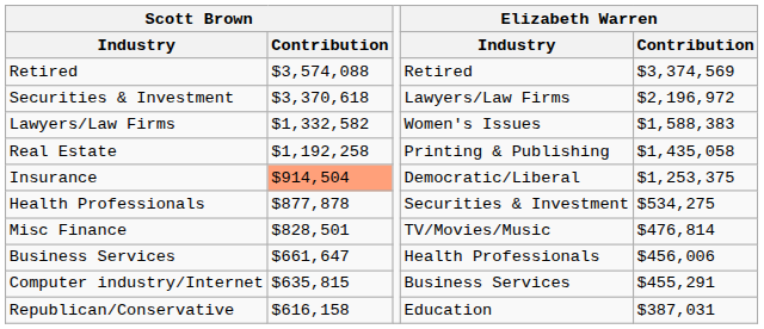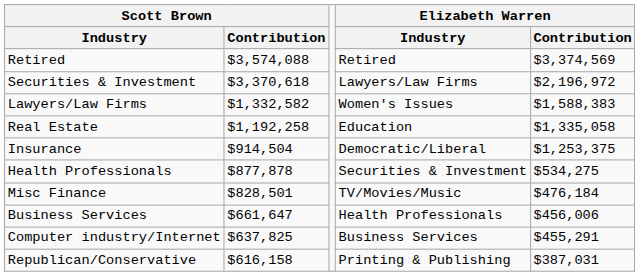 <table class="wikitable">
 <tr>
 <th colspan=2>Scott Brown</th>
 <td rowspan=99></td>
 <th colspan=2>Elizabeth Warren</th>
 </tr>
 <tr>
 <th>Industry</th>
 <th>Contribution</th>
 <th>Industry</th>
 <th>Contribution</th>
 </tr>
 <tr>
 <td>Retired</td>
 <td>$3,574,088</td>
 <td>Retired</td>
 <td>$3,374,569</td>
 </tr>
 <tr>
 <td>Securities & Investment</td>
 <td>$3,370,618</td>
 <td>Lawyers/Law Firms</td>
 <td>$2,196,972</td>
 </tr>
 <tr>
 <td>Lawyers/Law Firms</td>
 <td>$1,332,582</td>
 <td>Women's Issues</td>
 <td>$1,588,383</td>
 </tr>
 <tr>
 <td>Real Estate</td>
 <td>$1,192,258</td>
-<td>Printing & Publishing</td>
-<td>$1,435,058</td>
+<td>Education</td>
+<td>$1,335,058</td>
 </tr>
 <tr>
 <td>Insurance</td>
-<td style="background: lightsalmon;">$914,504</td>
+<td>$914,504</td>
 <td>Democratic/Liberal</td>
 <td>$1,253,375</td>
 </tr>
 <tr>
 <td>Health Professionals</td>
 <td>$877,878</td>
 <td>Securities & Investment</td>
 <td>$534,275</td>
 </tr>
 <tr>
 <td>Misc Finance</td>
 <td>$828,501</td>
 <td>TV/Movies/Music</td>
-<td>$476,814</td>
+<td>$476,184</td>
 </tr>
 <tr>
 <td>Business Services</td>
 <td>$661,647</td>
 <td>Health Professionals</td>
 <td>$456,006</td>
 </tr>
 <tr>
 <td>Computer industry/Internet</td>
-<td>$635,815</td>
+<td>$637,825</td>
 <td>Business Services</td>
 <td>$455,291</td>
 </tr>
 <tr>
 <td>Republican/Conservative</td>
 <td>$616,158</td>
-<td>Education</td>
+<td>Printing & Publishing</td>
 <td>$387,031</td>
 </tr>
 </table>
